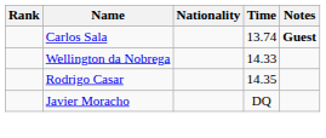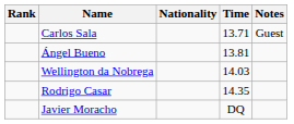 <table class="wikitable sortable" style="text-align:center">
 <tr>
 <th>Rank</th>
 <th>Name</th>
 <th>Nationality</th>
 <th>Time</th>
 <th>Notes</th>
 </tr>
 <tr>
 <td align=center></td>
 <td align=left><a href='#'>Carlos Sala</a></td>
 <td align=left></td>
-<td>13.74</td>
-<td><strong>Guest</strong></td>
+<td>13.71</td>
+<td>Guest</td>
+</tr>
+<tr>
+<td align=center></td>
+<td align=left><a href='#'>Ángel Bueno</a></td>
+<td align=left></td>
+<td>13.81</td>
+<td></td>
 </tr>
 <tr>
 <td align=center></td>
 <td align=left><a href='#'>Wellington da Nobrega</a></td>
 <td align=left></td>
-<td>14.33</td>
+<td>14.03</td>
 <td></td>
 </tr>
 <tr>
 <td align=center></td>
 <td align=left><a href='#'>Rodrigo Casar</a></td>
 <td align=left></td>
 <td>14.35</td>
 <td></td>
 </tr>
 <tr>
 <td align=center></td>
 <td align=left><a href='#'>Javier Moracho</a></td>
 <td align=left></td>
 <td>DQ</td>
 <td></td>
 </tr>
 </table>
